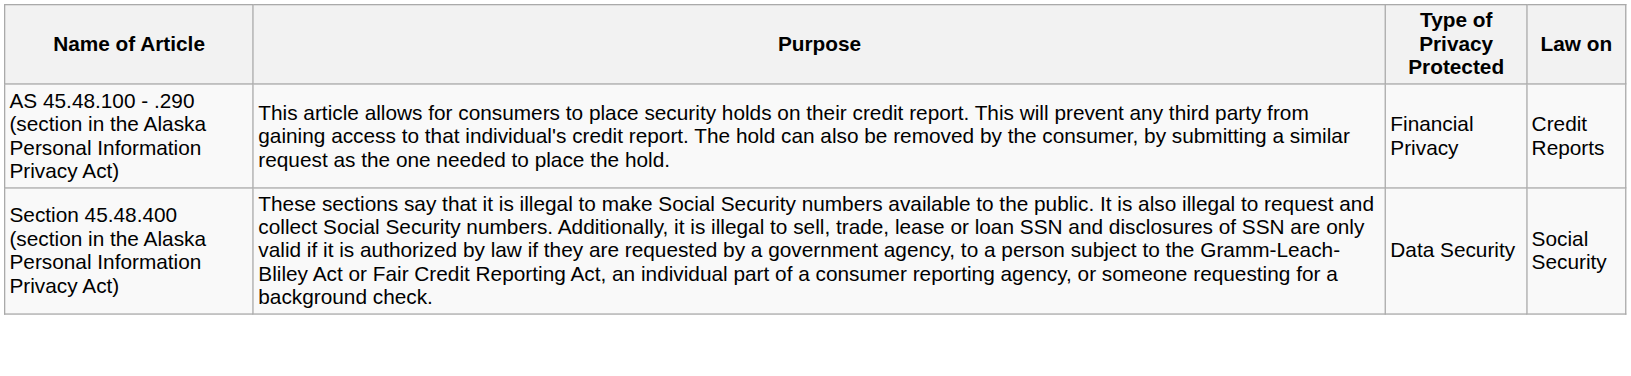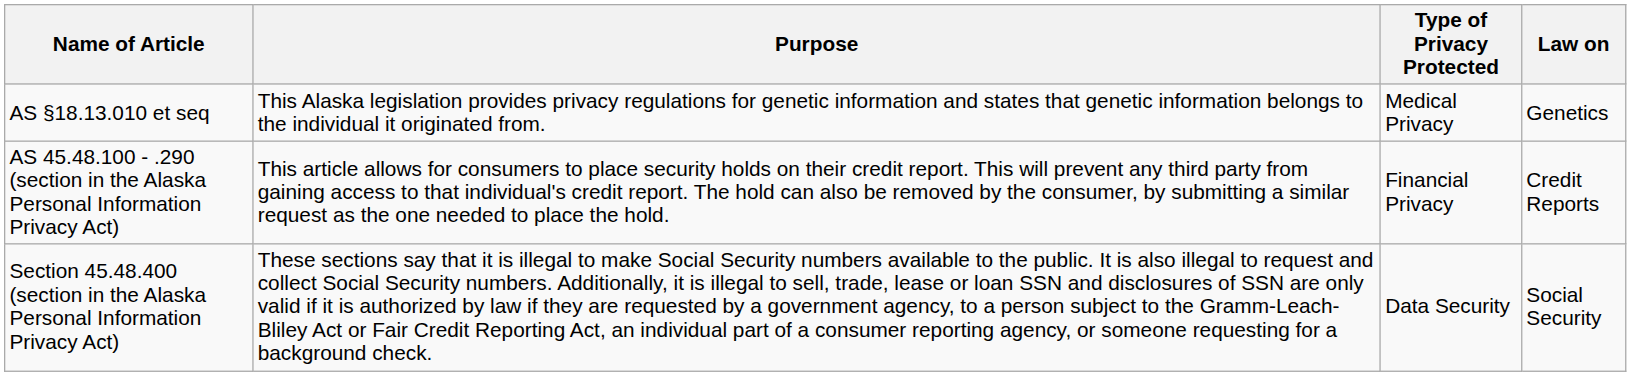 <table class="wikitable">
 <tr>
 <th>Name of Article</th>
 <th>Purpose</th>
 <th>Type of Privacy Protected</th>
 <th>Law on</th>
+</tr>
+<tr>
+<td>AS §18.13.010 et seq</td>
+<td>This Alaska legislation provides privacy regulations for genetic information and states that genetic information belongs to the individual it originated from.</td>
+<td>Medical Privacy</td>
+<td>Genetics</td>
 </tr>
 <tr>
 <td>AS 45.48.100 - .290 (section in the Alaska Personal Information Privacy Act)</td>
 <td>This article allows for consumers to place security holds on their credit report. This will prevent any third party from gaining access to that individual's credit report. The hold can also be removed by the consumer, by submitting a similar request as the one needed to place the hold.</td>
 <td>Financial Privacy</td>
 <td>Credit Reports</td>
 </tr>
 <tr>
 <td>Section 45.48.400 (section in the Alaska Personal Information Privacy Act)</td>
 <td>These sections say that it is illegal to make Social Security numbers available to the public. It is also illegal to request and collect Social Security numbers. Additionally, it is illegal to sell, trade, lease or loan SSN and disclosures of SSN are only valid if it is authorized by law if they are requested by a government agency, to a person subject to the Gramm-Leach-Bliley Act or Fair Credit Reporting Act, an individual part of a consumer reporting agency, or someone requesting for a background check.</td>
 <td>Data Security</td>
 <td>Social Security</td>
 </tr>
 </table>
